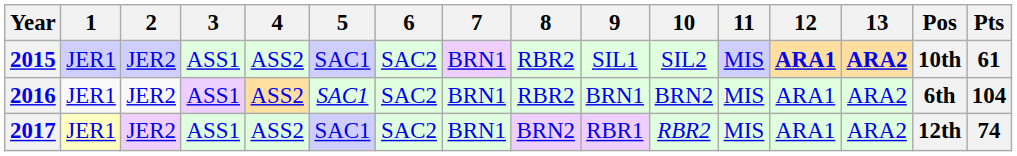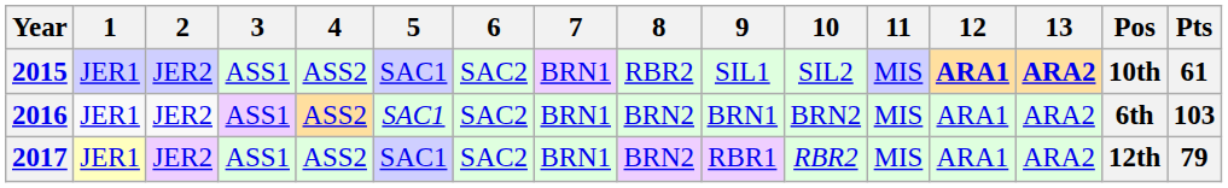 <table class="wikitable" style="text-align:center">
 <tr>
 <th>Year</th>
 <th>1</th>
 <th>2</th>
 <th>3</th>
 <th>4</th>
 <th>5</th>
 <th>6</th>
 <th>7</th>
 <th>8</th>
 <th>9</th>
 <th>10</th>
 <th>11</th>
 <th>12</th>
 <th>13</th>
 <th>Pos</th>
 <th>Pts</th>
 </tr>
 <tr>
 <th><a href='#'>2015</a></th>
 <td style="background:#CFCFFF;"><a href='#'>JER1</a><br></td>
 <td style="background:#CFCFFF;"><a href='#'>JER2</a><br></td>
 <td style="background:#DFFFDF;"><a href='#'>ASS1</a><br></td>
 <td style="background:#DFFFDF;"><a href='#'>ASS2</a><br></td>
 <td style="background:#CFCFFF;"><a href='#'>SAC1</a><br></td>
 <td style="background:#DFFFDF;"><a href='#'>SAC2</a><br></td>
 <td style="background:#EFCFFF;"><a href='#'>BRN1</a><br></td>
 <td style="background:#DFFFDF;"><a href='#'>RBR2</a><br></td>
 <td style="background:#DFFFDF;"><a href='#'>SIL1</a><br></td>
 <td style="background:#DFFFDF;"><a href='#'>SIL2</a><br></td>
 <td style="background:#CFCFFF;"><a href='#'>MIS</a><br></td>
 <td style="background:#FFDF9F;"><strong><a href='#'>ARA1</a></strong><br></td>
 <td style="background:#FFDF9F;"><strong><a href='#'>ARA2</a></strong><br></td>
 <th>10th</th>
 <th>61</th>
 </tr>
 <tr>
 <th><a href='#'>2016</a></th>
 <td style="background:#;"><a href='#'>JER1</a><br></td>
 <td style="background:#;"><a href='#'>JER2</a><br></td>
 <td style="background:#efcfff;"><a href='#'>ASS1</a><br></td>
 <td style="background:#ffdf9f;"><a href='#'>ASS2</a><br></td>
 <td style="background:#DFFFDF;"><em><a href='#'>SAC1</a></em><br></td>
 <td style="background:#DFFFDF;"><a href='#'>SAC2</a><br></td>
 <td style="background:#dfffdf;"><a href='#'>BRN1</a><br></td>
-<td style="background:#DFFFDF;"><a href='#'>RBR2</a><br></td>
+<td style="background:#DFFFDF;"><a href='#'>BRN2</a><br></td>
 <td style="background:#dfffdf;"><a href='#'>BRN1</a><br></td>
 <td style="background:#DFFFDF;"><a href='#'>BRN2</a><br></td>
 <td style="background:#DFFFDF;"><a href='#'>MIS</a><br></td>
 <td style="background:#DFFFDF;"><a href='#'>ARA1</a><br></td>
 <td style="background:#DFFFDF;"><a href='#'>ARA2</a><br></td>
 <th>6th</th>
-<th>104</th>
+<th>103</th>
 </tr>
 <tr>
 <th><a href='#'>2017</a></th>
 <td style="background:#ffffbf;"><a href='#'>JER1</a><br></td>
 <td style="background:#efcfff;"><a href='#'>JER2</a><br></td>
 <td style="background:#DFFFDF;"><a href='#'>ASS1</a><br></td>
 <td style="background:#DFFFDF;"><a href='#'>ASS2</a><br></td>
 <td style="background:#cfcfff;"><a href='#'>SAC1</a><br></td>
 <td style="background:#DFFFDF;"><a href='#'>SAC2</a><br></td>
 <td style="background:#dfffdf;"><a href='#'>BRN1</a><br></td>
 <td style="background:#efcfff;"><a href='#'>BRN2</a><br></td>
 <td style="background:#efcfff;"><a href='#'>RBR1</a><br></td>
 <td style="background:#dfffdf;"><em><a href='#'>RBR2</a></em><br></td>
 <td style="background:#dfffdf;"><a href='#'>MIS</a><br></td>
 <td style="background:#DFFFDF;"><a href='#'>ARA1</a><br></td>
 <td style="background:#DFFFDF;"><a href='#'>ARA2</a><br></td>
 <th>12th</th>
-<th>74</th>
+<th>79</th>
 </tr>
 </table>
